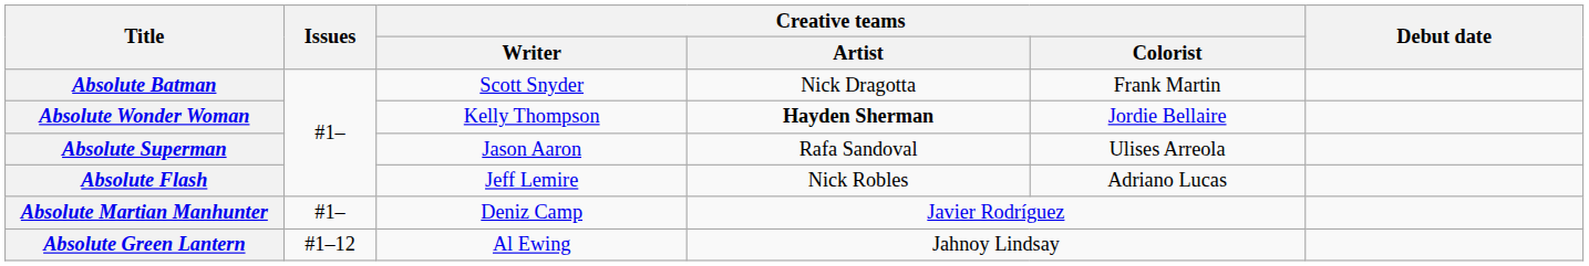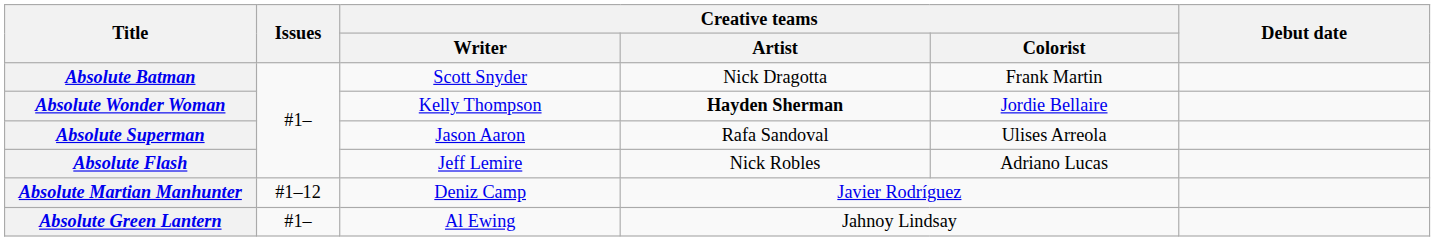 <table class="wikitable sortable" style="text-align:center; font-weight:normal;"  width=99%>
 <tr>
 <th scope="col" rowspan="2" align="center" width="15%">Title</th>
 <th scope="col" rowspan="2" align="center" width="5%">Issues</th>
 <th scope="col" colspan="3" align="center" width="50%">Creative teams</th>
 <th scope="col" rowspan="2" align="center" width="15%">Debut date<br></th>
 </tr>
 <tr>
 <th scope="col">Writer</th>
 <th scope="col">Artist</th>
 <th scope="col">Colorist</th>
 </tr>
 <tr>
 <th scope="col"><em><a href='#'>Absolute Batman</a></em></th>
 <td rowspan="4">#1–</td>
 <td><a href='#'>Scott Snyder</a></td>
 <td>Nick Dragotta</td>
 <td>Frank Martin</td>
 <td></td>
 </tr>
 <tr>
 <th scope="col"><em><a href='#'>Absolute Wonder Woman</a></em></th>
 <td><a href='#'>Kelly Thompson</a></td>
 <td><strong>Hayden Sherman</strong></td>
 <td><a href='#'>Jordie Bellaire</a></td>
 <td></td>
 </tr>
 <tr>
 <th scope="col"><em><a href='#'>Absolute Superman</a></em></th>
 <td><a href='#'>Jason Aaron</a></td>
 <td>Rafa Sandoval</td>
 <td>Ulises Arreola</td>
 <td></td>
 </tr>
 <tr>
 <th scope="col"><em><a href='#'>Absolute Flash</a></em></th>
 <td><a href='#'>Jeff Lemire</a></td>
 <td>Nick Robles</td>
 <td>Adriano Lucas</td>
 <td></td>
 </tr>
 <tr>
 <th scope="col"><em><a href='#'>Absolute Martian Manhunter</a></em></th>
-<td>#1–</td>
+<td>#1–12</td>
 <td><a href='#'>Deniz Camp</a></td>
 <td colspan="2"><a href='#'>Javier Rodríguez</a></td>
 <td></td>
 </tr>
 <tr>
 <th scope="col"><em><a href='#'>Absolute Green Lantern</a></em></th>
-<td>#1–12</td>
+<td>#1–</td>
 <td><a href='#'>Al Ewing</a></td>
 <td colspan="2">Jahnoy Lindsay</td>
 <td></td>
 </tr>
 </table>
